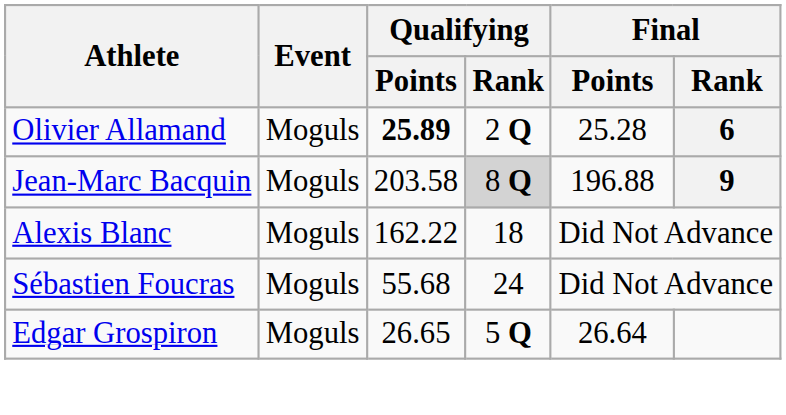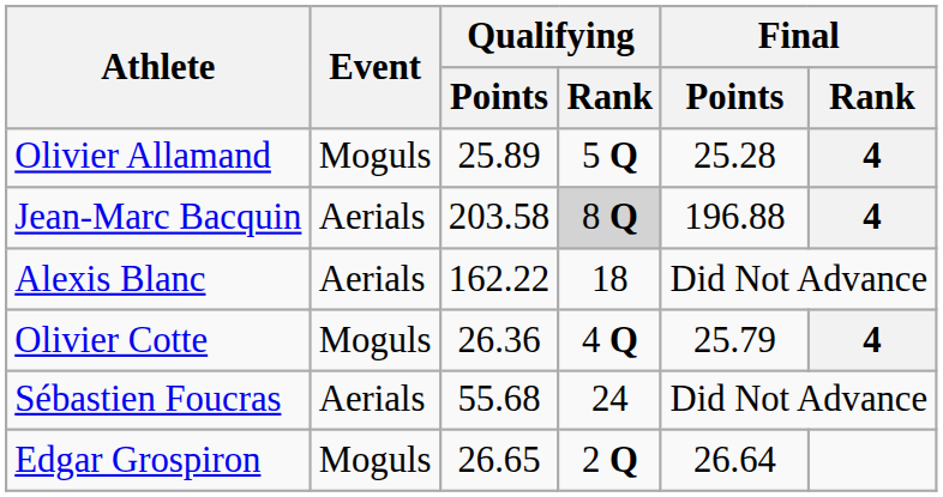 <table class="wikitable" style="font-size:90%">
 <tr>
 <th rowspan="2">Athlete</th>
 <th rowspan="2">Event</th>
 <th colspan="2">Qualifying</th>
 <th colspan="2">Final</th>
 </tr>
 <tr>
 <th>Points</th>
 <th>Rank</th>
 <th>Points</th>
 <th>Rank</th>
 </tr>
 <tr>
 <td><a href='#'>Olivier Allamand</a></td>
 <td>Moguls</td>
-<td align="center"><strong>25.89</strong></td>
-<td align="center">2 <strong>Q</strong></td>
+<td align="center">25.89</td>
+<td align="center">5 <strong>Q</strong></td>
 <td align="center">25.28</td>
-<th align="center">6</th>
+<th align="center">4</th>
 </tr>
 <tr>
 <td><a href='#'>Jean-Marc Bacquin</a></td>
-<td>Moguls</td>
+<td>Aerials</td>
 <td align="center">203.58</td>
 <td align="center" style="background: lightgrey;">8 <strong>Q</strong></td>
 <td align="center">196.88</td>
-<th align="center">9</th>
+<th align="center">4</th>
 </tr>
 <tr>
 <td><a href='#'>Alexis Blanc</a></td>
-<td>Moguls</td>
+<td>Aerials</td>
 <td align="center">162.22</td>
 <td align="center">18</td>
 <td align="center" colspan=2>Did Not Advance</td>
 </tr>
 <tr>
+<td><a href='#'>Olivier Cotte</a></td>
+<td>Moguls</td>
+<td align="center">26.36</td>
+<td align="center">4 <strong>Q</strong></td>
+<td align="center">25.79</td>
+<th align="center">4</th>
+</tr>
+<tr>
 <td><a href='#'>Sébastien Foucras</a></td>
-<td>Moguls</td>
+<td>Aerials</td>
 <td align="center">55.68</td>
 <td align="center">24</td>
 <td align="center" colspan=2>Did Not Advance</td>
 </tr>
 <tr>
 <td><a href='#'>Edgar Grospiron</a></td>
 <td>Moguls</td>
 <td align="center">26.65</td>
-<td align="center">5 <strong>Q</strong></td>
+<td align="center">2 <strong>Q</strong></td>
 <td align="center">26.64</td>
 <td align="center"></td>
 </tr>
 </table>
